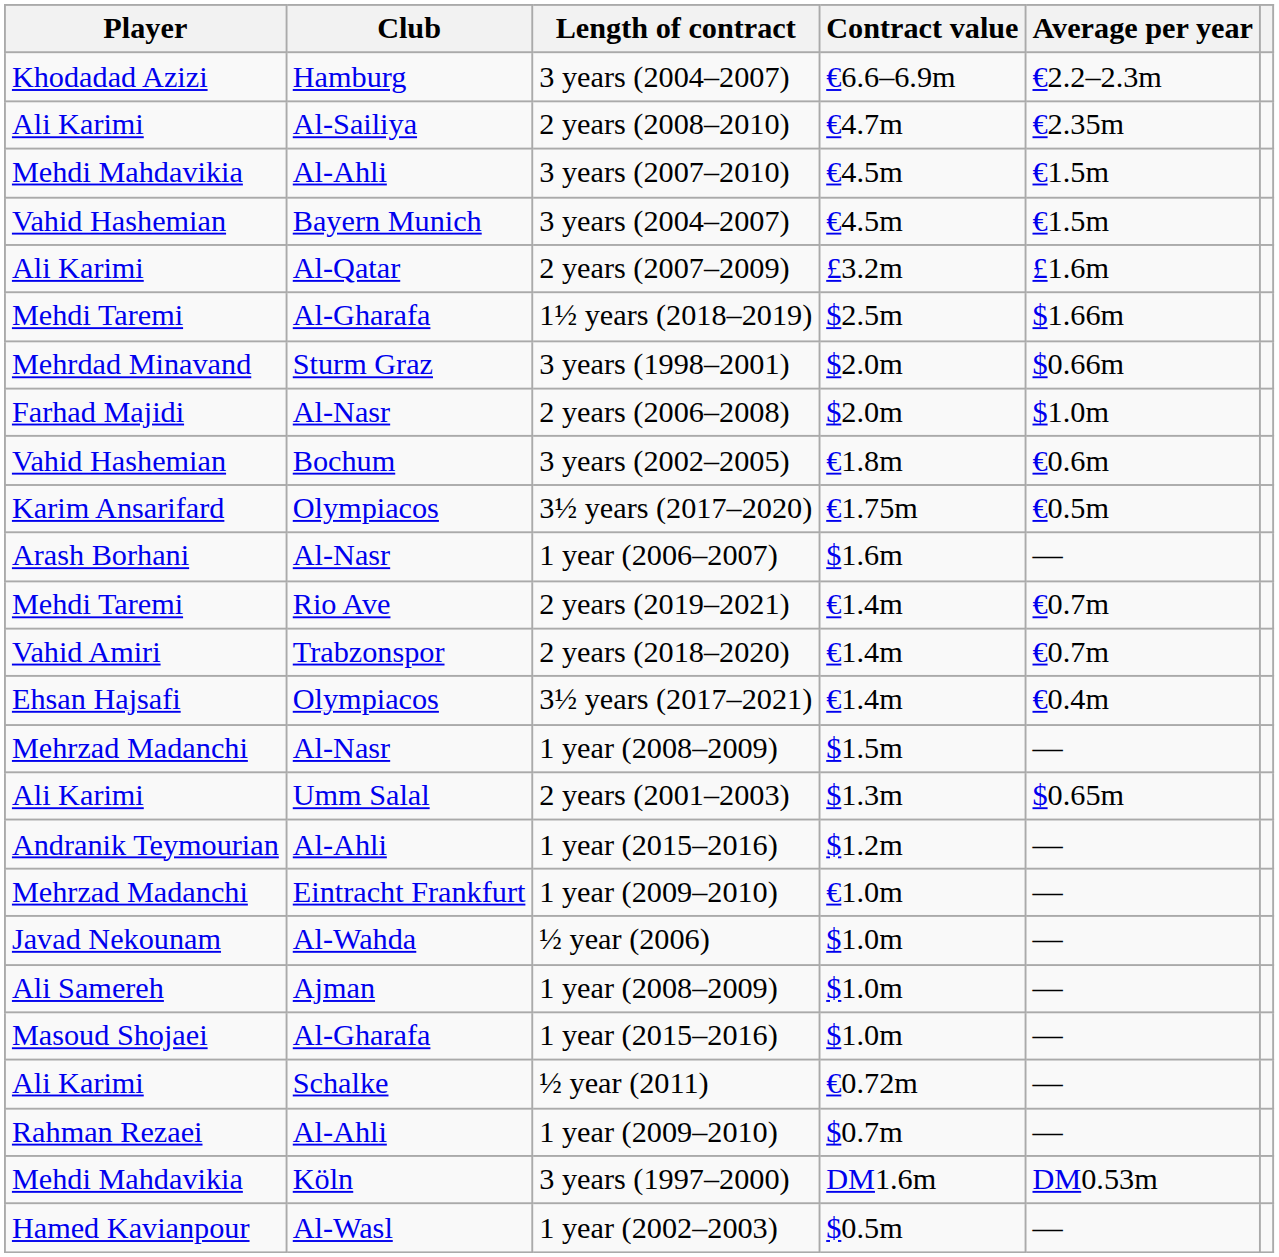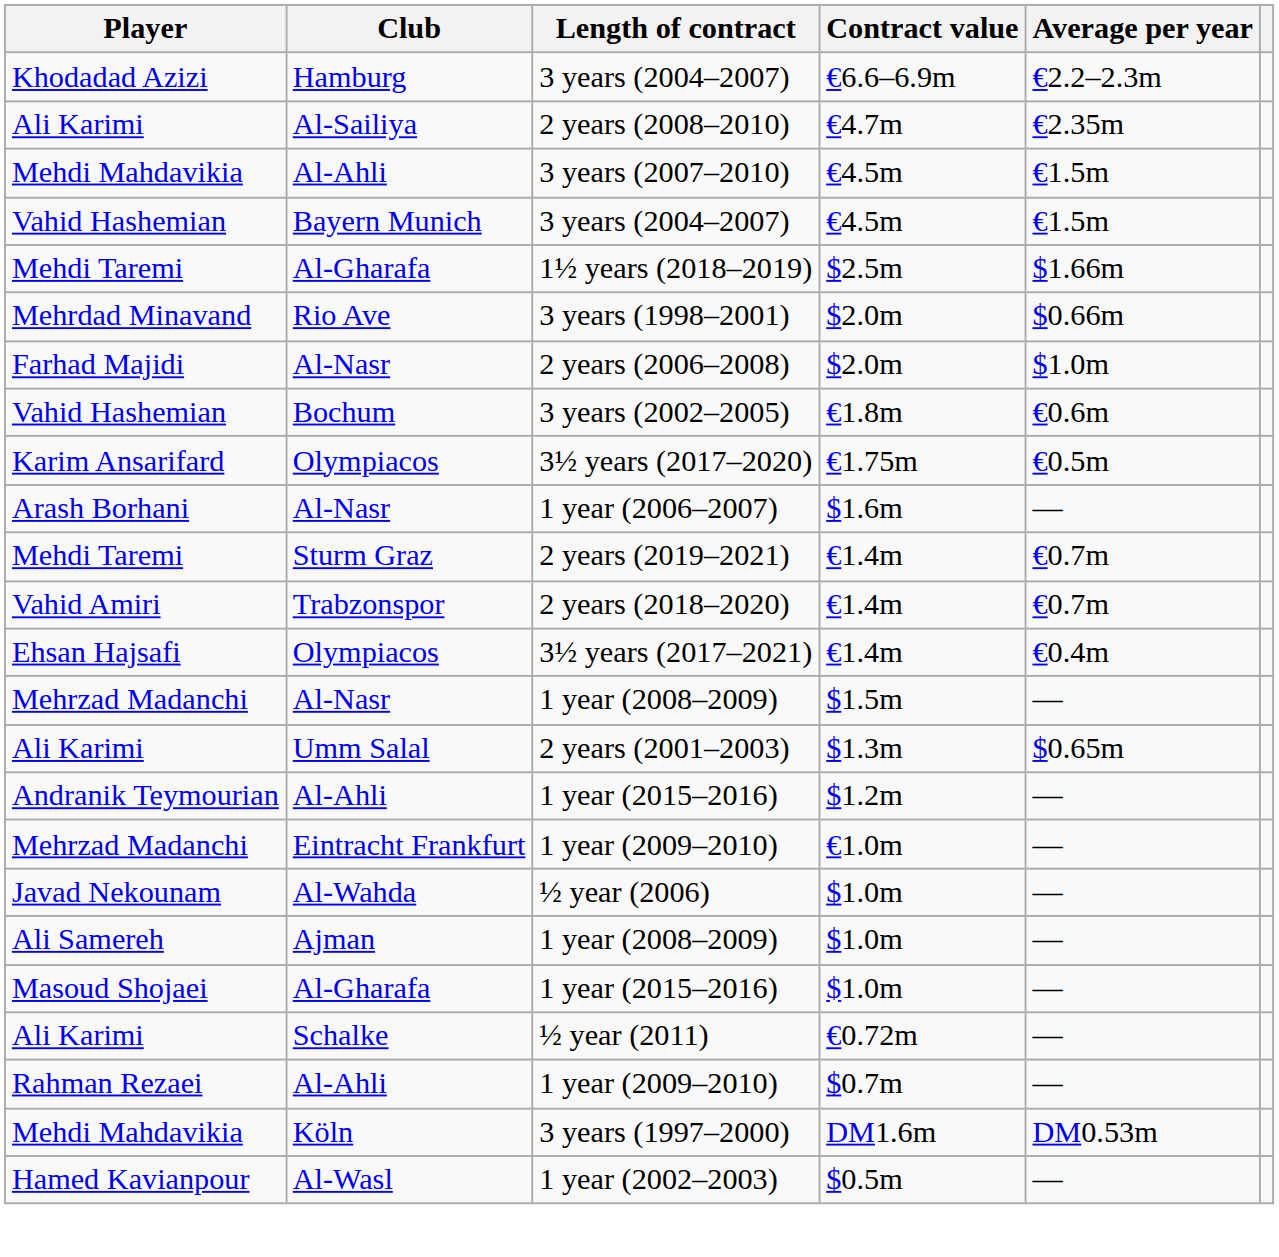 <table class="wikitable sortable" style=";">
 <tr>
 <th>Player</th>
 <th>Club</th>
 <th>Length of contract</th>
 <th>Contract value</th>
 <th>Average per year</th>
 <th></th>
 </tr>
 <tr>
 <td><a href='#'>Khodadad Azizi</a></td>
 <td> <a href='#'>Hamburg</a></td>
 <td>3 years (2004–2007)</td>
 <td><a href='#'>€</a>6.6–6.9m</td>
 <td><a href='#'>€</a>2.2–2.3m</td>
 <td></td>
 </tr>
 <tr>
 <td><a href='#'>Ali Karimi</a></td>
 <td> <a href='#'>Al-Sailiya</a></td>
 <td>2 years (2008–2010)</td>
 <td><a href='#'>€</a>4.7m</td>
 <td><a href='#'>€</a>2.35m</td>
 <td></td>
 </tr>
 <tr>
 <td><a href='#'>Mehdi Mahdavikia</a></td>
 <td> <a href='#'>Al-Ahli</a></td>
 <td>3 years (2007–2010)</td>
 <td><a href='#'>€</a>4.5m</td>
 <td><a href='#'>€</a>1.5m</td>
 <td></td>
 </tr>
 <tr>
 <td><a href='#'>Vahid Hashemian</a></td>
 <td> <a href='#'>Bayern Munich</a></td>
 <td>3 years (2004–2007)</td>
 <td><a href='#'>€</a>4.5m</td>
 <td><a href='#'>€</a>1.5m</td>
 <td></td>
 </tr>
 <tr>
-<td><a href='#'>Ali Karimi</a></td>
-<td> <a href='#'>Al-Qatar</a></td>
-<td>2 years (2007–2009)</td>
-<td><a href='#'>£</a>3.2m</td>
-<td><a href='#'>£</a>1.6m</td>
-<td></td>
-</tr>
-<tr>
 <td><a href='#'>Mehdi Taremi</a></td>
 <td> <a href='#'>Al-Gharafa</a></td>
 <td>1½ years (2018–2019)</td>
 <td><a href='#'>$</a>2.5m</td>
 <td><a href='#'>$</a>1.66m</td>
 <td></td>
 </tr>
 <tr>
 <td><a href='#'>Mehrdad Minavand</a></td>
-<td> <a href='#'>Sturm Graz</a></td>
+<td> <a href='#'>Rio Ave</a></td>
 <td>3 years (1998–2001)</td>
 <td><a href='#'>$</a>2.0m</td>
 <td><a href='#'>$</a>0.66m</td>
 <td></td>
 </tr>
 <tr>
 <td><a href='#'>Farhad Majidi</a></td>
 <td> <a href='#'>Al-Nasr</a></td>
 <td>2 years (2006–2008)</td>
 <td><a href='#'>$</a>2.0m</td>
 <td><a href='#'>$</a>1.0m</td>
 <td></td>
 </tr>
 <tr>
 <td><a href='#'>Vahid Hashemian</a></td>
 <td> <a href='#'>Bochum</a></td>
 <td>3 years (2002–2005)</td>
 <td><a href='#'>€</a>1.8m</td>
 <td><a href='#'>€</a>0.6m</td>
 <td></td>
 </tr>
 <tr>
 <td><a href='#'>Karim Ansarifard</a></td>
 <td> <a href='#'>Olympiacos</a></td>
 <td>3½ years (2017–2020)</td>
 <td><a href='#'>€</a>1.75m</td>
 <td><a href='#'>€</a>0.5m</td>
 <td></td>
 </tr>
 <tr>
 <td><a href='#'>Arash Borhani</a></td>
 <td> <a href='#'>Al-Nasr</a></td>
 <td>1 year (2006–2007)</td>
 <td><a href='#'>$</a>1.6m</td>
 <td>—</td>
 <td></td>
 </tr>
 <tr>
 <td><a href='#'>Mehdi Taremi</a></td>
-<td> <a href='#'>Rio Ave</a></td>
+<td> <a href='#'>Sturm Graz</a></td>
 <td>2 years (2019–2021)</td>
 <td><a href='#'>€</a>1.4m</td>
 <td><a href='#'>€</a>0.7m</td>
 <td></td>
 </tr>
 <tr>
 <td><a href='#'>Vahid Amiri</a></td>
 <td> <a href='#'>Trabzonspor</a></td>
 <td>2 years (2018–2020)</td>
 <td><a href='#'>€</a>1.4m</td>
 <td><a href='#'>€</a>0.7m</td>
 <td></td>
 </tr>
 <tr>
 <td><a href='#'>Ehsan Hajsafi</a></td>
 <td> <a href='#'>Olympiacos</a></td>
 <td>3½ years (2017–2021)</td>
 <td><a href='#'>€</a>1.4m</td>
 <td><a href='#'>€</a>0.4m</td>
 <td></td>
 </tr>
 <tr>
 <td><a href='#'>Mehrzad Madanchi</a></td>
 <td> <a href='#'>Al-Nasr</a></td>
 <td>1 year (2008–2009)</td>
 <td><a href='#'>$</a>1.5m</td>
 <td>—</td>
 <td></td>
 </tr>
 <tr>
 <td><a href='#'>Ali Karimi</a></td>
 <td> <a href='#'>Umm Salal</a></td>
 <td>2 years (2001–2003)</td>
 <td><a href='#'>$</a>1.3m</td>
 <td><a href='#'>$</a>0.65m</td>
 <td></td>
 </tr>
 <tr>
 <td><a href='#'>Andranik Teymourian</a></td>
 <td> <a href='#'>Al-Ahli</a></td>
 <td>1 year (2015–2016)</td>
 <td><a href='#'>$</a>1.2m</td>
 <td>—</td>
 <td></td>
 </tr>
 <tr>
 <td><a href='#'>Mehrzad Madanchi</a></td>
 <td> <a href='#'>Eintracht Frankfurt</a></td>
 <td>1 year (2009–2010)</td>
 <td><a href='#'>€</a>1.0m</td>
 <td>—</td>
 <td></td>
 </tr>
 <tr>
 <td><a href='#'>Javad Nekounam</a></td>
 <td> <a href='#'>Al-Wahda</a></td>
 <td>½ year (2006)</td>
 <td><a href='#'>$</a>1.0m</td>
 <td>—</td>
 <td></td>
 </tr>
 <tr>
 <td><a href='#'>Ali Samereh</a></td>
 <td> <a href='#'>Ajman</a></td>
 <td>1 year (2008–2009)</td>
 <td><a href='#'>$</a>1.0m</td>
 <td>—</td>
 <td></td>
 </tr>
 <tr>
 <td><a href='#'>Masoud Shojaei</a></td>
 <td> <a href='#'>Al-Gharafa</a></td>
 <td>1 year (2015–2016)</td>
 <td><a href='#'>$</a>1.0m</td>
 <td>—</td>
 <td></td>
 </tr>
 <tr>
 <td><a href='#'>Ali Karimi</a></td>
 <td> <a href='#'>Schalke</a></td>
 <td>½ year (2011)</td>
 <td><a href='#'>€</a>0.72m</td>
 <td>—</td>
 <td></td>
 </tr>
 <tr>
 <td><a href='#'>Rahman Rezaei</a></td>
 <td> <a href='#'>Al-Ahli</a></td>
 <td>1 year (2009–2010)</td>
 <td><a href='#'>$</a>0.7m</td>
 <td>—</td>
 <td></td>
 </tr>
 <tr>
 <td><a href='#'>Mehdi Mahdavikia</a></td>
 <td> <a href='#'>Köln</a></td>
 <td>3 years (1997–2000)</td>
 <td><a href='#'>DM</a>1.6m</td>
 <td><a href='#'>DM</a>0.53m</td>
 <td></td>
 </tr>
 <tr>
 <td><a href='#'>Hamed Kavianpour</a></td>
 <td> <a href='#'>Al-Wasl</a></td>
 <td>1 year (2002–2003)</td>
 <td><a href='#'>$</a>0.5m</td>
 <td>—</td>
 <td></td>
 </tr>
 </table>
